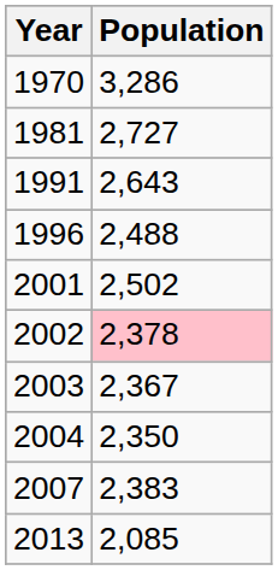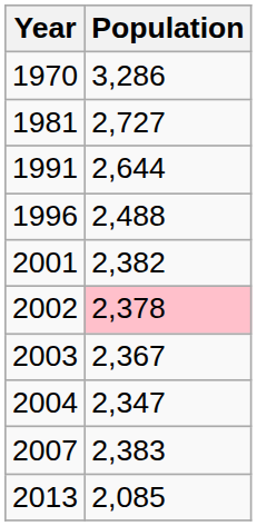 <table class="wikitable">
 <tr>
 <th>Year</th>
 <th>Population</th>
 </tr>
 <tr>
 <td>1970</td>
 <td>3,286</td>
 </tr>
 <tr>
 <td>1981</td>
 <td>2,727</td>
 </tr>
 <tr>
 <td>1991</td>
-<td>2,643</td>
+<td>2,644</td>
 </tr>
 <tr>
 <td>1996</td>
 <td>2,488</td>
 </tr>
 <tr>
 <td>2001</td>
-<td>2,502</td>
+<td>2,382</td>
 </tr>
 <tr>
 <td>2002</td>
 <td style="background: pink;">2,378</td>
 </tr>
 <tr>
 <td>2003</td>
 <td>2,367</td>
 </tr>
 <tr>
 <td>2004</td>
-<td>2,350</td>
+<td>2,347</td>
 </tr>
 <tr>
 <td>2007</td>
 <td>2,383</td>
 </tr>
 <tr>
 <td>2013</td>
 <td>2,085</td>
 </tr>
 </table>
